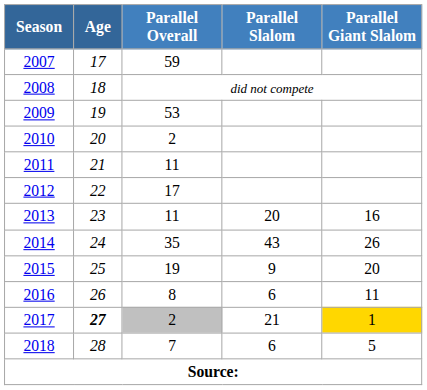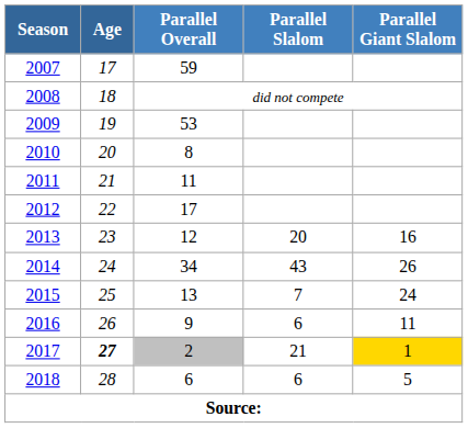 <table class="wikitable" style="font-size:95%; text-align:center; border:grey solid 1px; border-collapse:collapse; background:#ffffff;">
 <tr>
 <th style="background-color:#369; color:white; width:60px;">Season</th>
 <th style="background-color:#369; color:white; width:40px;">Age</th>
 <th style="background-color:#4180be; color:white; width:90px;">Parallel<br>Overall</th>
 <th style="background-color:#4180be; color:white; width:90px;">Parallel<br>Slalom</th>
 <th style="background-color:#4180be; color:white; width:90px;">Parallel<br>Giant Slalom</th>
 </tr>
 <tr>
 <td><a href='#'>2007</a></td>
 <td><em>17</em></td>
 <td>59</td>
 <td></td>
 <td></td>
 </tr>
 <tr>
 <td><a href='#'>2008</a></td>
 <td><em>18</em></td>
 <td colspan=3><em><small>did not compete</small></em></td>
 </tr>
 <tr>
 <td><a href='#'>2009</a></td>
 <td><em>19</em></td>
 <td>53</td>
 <td></td>
 <td></td>
 </tr>
 <tr>
 <td><a href='#'>2010</a></td>
 <td><em>20</em></td>
-<td>2</td>
+<td>8</td>
 <td></td>
 <td></td>
 </tr>
 <tr>
 <td><a href='#'>2011</a></td>
 <td><em>21</em></td>
 <td>11</td>
 <td></td>
 <td></td>
 </tr>
 <tr>
 <td><a href='#'>2012</a></td>
 <td><em>22</em></td>
 <td>17</td>
 <td></td>
 <td></td>
 </tr>
 <tr>
 <td><a href='#'>2013</a></td>
 <td><em>23</em></td>
-<td>11</td>
+<td>12</td>
 <td>20</td>
 <td>16</td>
 </tr>
 <tr>
 <td><a href='#'>2014</a></td>
 <td><em>24</em></td>
-<td>35</td>
+<td>34</td>
 <td>43</td>
 <td>26</td>
 </tr>
 <tr>
 <td><a href='#'>2015</a></td>
 <td><em>25</em></td>
-<td>19</td>
-<td>9</td>
-<td>20</td>
+<td>13</td>
+<td>7</td>
+<td>24</td>
 </tr>
 <tr>
 <td><a href='#'>2016</a></td>
 <td><em>26</em></td>
-<td>8</td>
+<td>9</td>
 <td>6</td>
 <td>11</td>
 </tr>
 <tr>
 <td><a href='#'>2017</a></td>
 <td><strong><em>27</em></strong></td>
 <td bgcolor="silver">2</td>
 <td>21</td>
 <td bgcolor="gold">1</td>
 </tr>
 <tr>
 <td><a href='#'>2018</a></td>
 <td><em>28</em></td>
-<td>7</td>
+<td>6</td>
 <td>6</td>
 <td>5</td>
 </tr>
 <tr>
 <td colspan=5><strong>Source:</strong> </td>
 </tr>
 </table>
